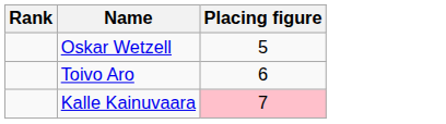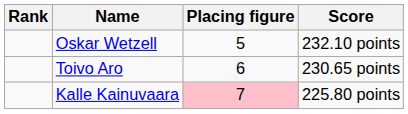 <table class="wikitable" style="text-align:center">
 <tr>
 <th>Rank</th>
 <th>Name</th>
 <th>Placing figure</th>
+<th>Score</th>
 </tr>
 <tr>
 <td></td>
 <td align=left><a href='#'>Oskar Wetzell</a></td>
 <td>5</td>
+<td>232.10 points</td>
 </tr>
 <tr>
 <td></td>
 <td align=left><a href='#'>Toivo Aro</a></td>
 <td>6</td>
+<td>230.65 points</td>
 </tr>
 <tr>
 <td></td>
 <td align=left><a href='#'>Kalle Kainuvaara</a></td>
 <td style="background: pink;">7</td>
+<td>225.80 points</td>
 </tr>
 </table>
